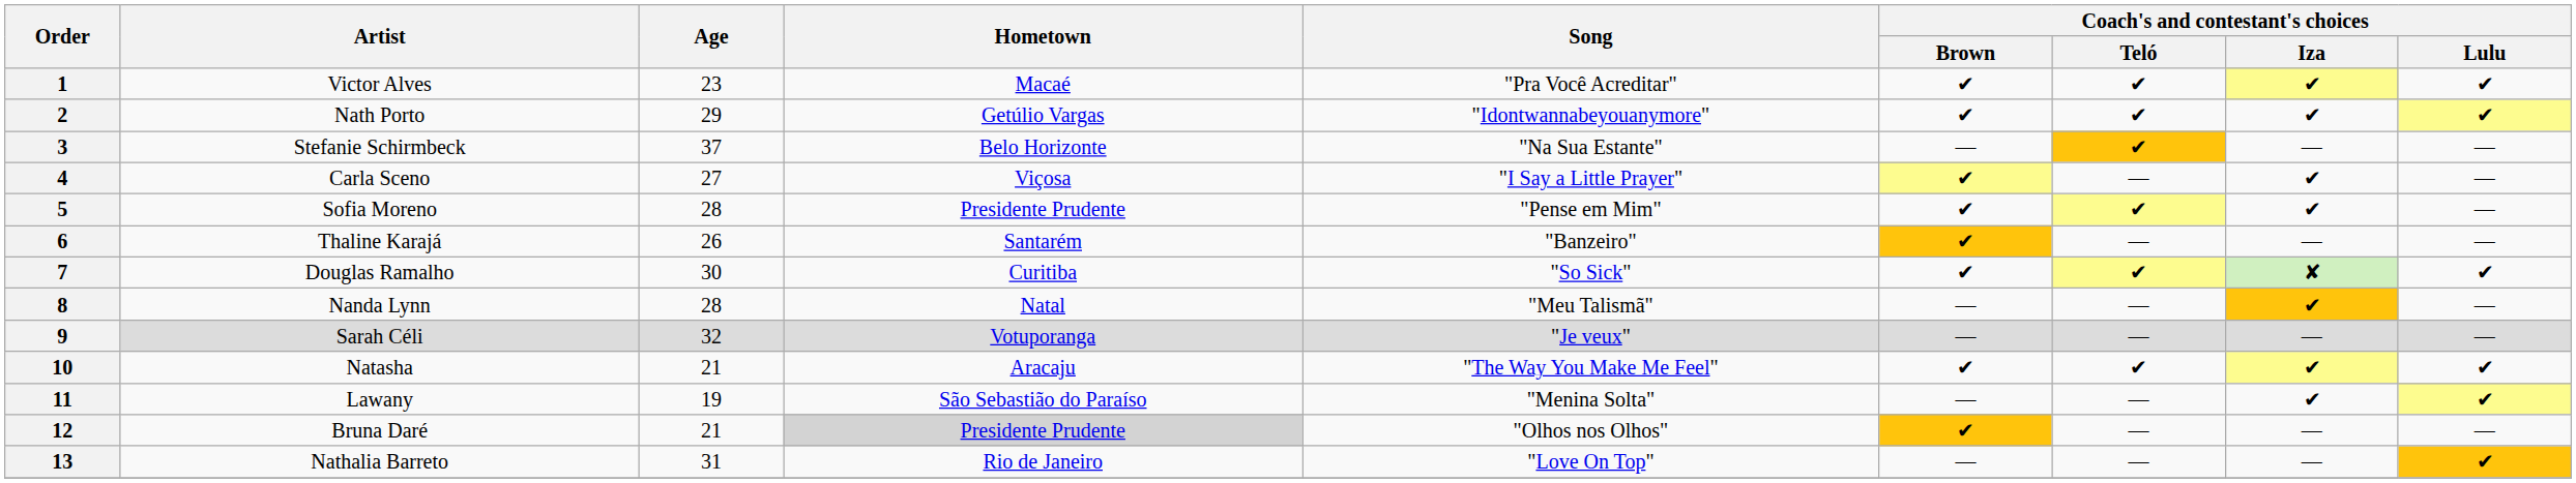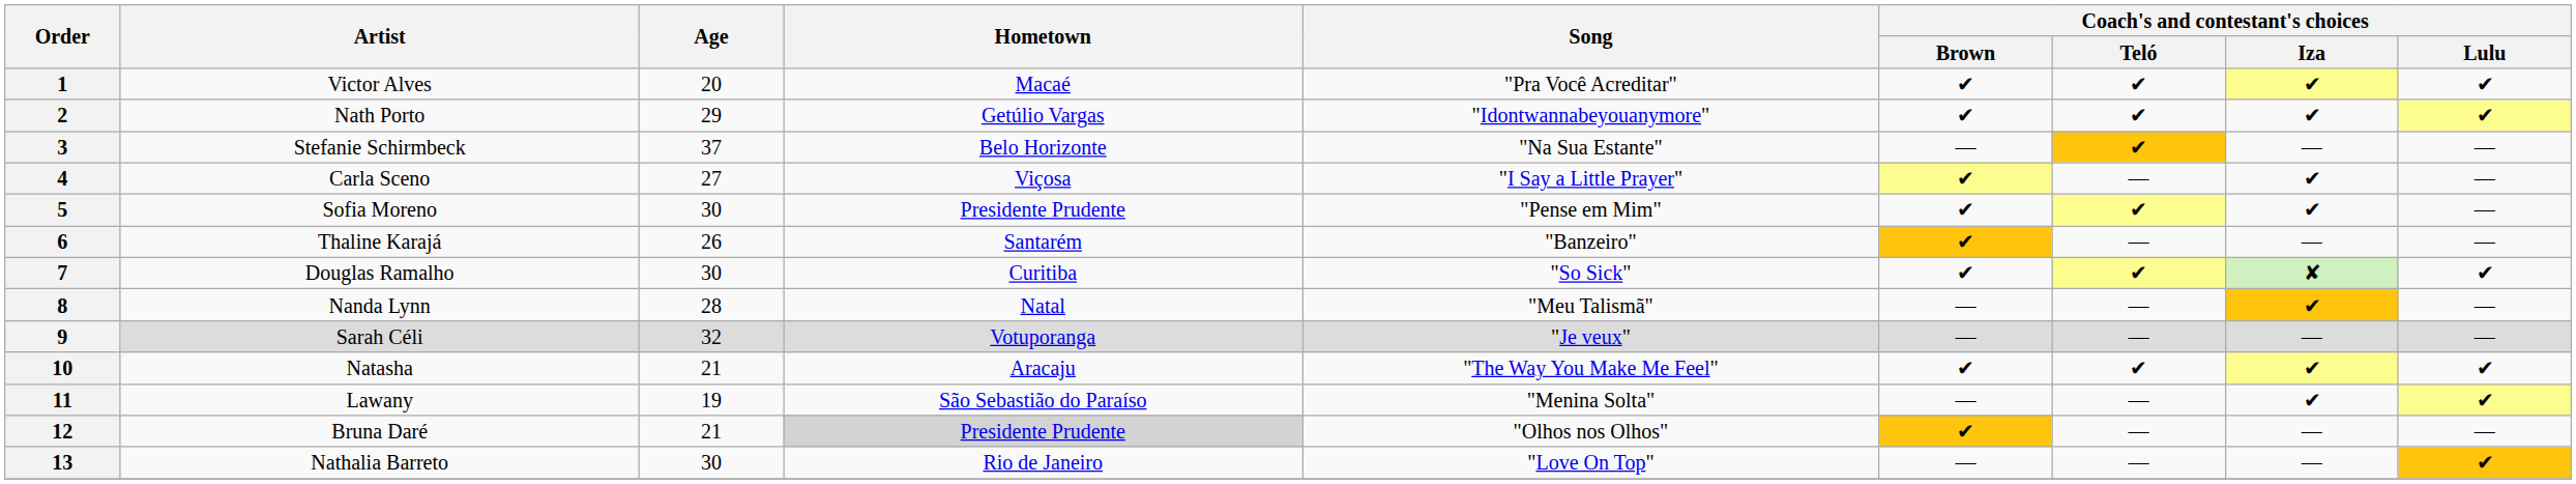 <table class="wikitable" style="text-align:center; line-height:17px; width:100%;">
 <tr>
 <th scope="col" rowspan=2 width="04%">Order</th>
 <th scope="col" rowspan=2 width="18%">Artist</th>
 <th scope="col" rowspan=2 width="05%">Age</th>
 <th scope="col" rowspan=2 width="18%">Hometown</th>
 <th scope="col" rowspan=2 width="20%">Song</th>
 <th scope="col" colspan=4 width="24%">Coach's and contestant's choices</th>
 </tr>
 <tr>
 <th width="6%">Brown</th>
 <th width="6%">Teló</th>
 <th width="6%">Iza</th>
 <th width="6%">Lulu</th>
 </tr>
 <tr>
 <th>1</th>
 <td>Victor Alves</td>
-<td>23</td>
+<td>20</td>
 <td><a href='#'>Macaé</a></td>
 <td>"Pra Você Acreditar"</td>
 <td>✔</td>
 <td>✔</td>
 <td bgcolor=FDFC8F>✔</td>
 <td>✔</td>
 </tr>
 <tr>
 <th>2</th>
 <td>Nath Porto</td>
 <td>29</td>
 <td><a href='#'>Getúlio Vargas</a></td>
 <td>"<a href='#'>Idontwannabeyouanymore</a>"</td>
 <td>✔</td>
 <td>✔</td>
 <td>✔</td>
 <td bgcolor=FDFC8F>✔</td>
 </tr>
 <tr>
 <th>3</th>
 <td>Stefanie Schirmbeck</td>
 <td>37</td>
 <td><a href='#'>Belo Horizonte</a></td>
 <td>"Na Sua Estante"</td>
 <td>—</td>
 <td bgcolor=FFC40C>✔</td>
 <td>—</td>
 <td>—</td>
 </tr>
 <tr>
 <th>4</th>
 <td>Carla Sceno</td>
 <td>27</td>
 <td><a href='#'>Viçosa</a></td>
 <td>"<a href='#'>I Say a Little Prayer</a>"</td>
 <td bgcolor=FDFC8F>✔</td>
 <td>—</td>
 <td>✔</td>
 <td>—</td>
 </tr>
 <tr>
 <th>5</th>
 <td>Sofia Moreno</td>
-<td>28</td>
+<td>30</td>
 <td><a href='#'>Presidente Prudente</a></td>
 <td>"Pense em Mim"</td>
 <td>✔</td>
 <td bgcolor=FDFC8F>✔</td>
 <td>✔</td>
 <td>—</td>
 </tr>
 <tr>
 <th>6</th>
 <td>Thaline Karajá</td>
 <td>26</td>
 <td><a href='#'>Santarém</a></td>
 <td>"Banzeiro"</td>
 <td bgcolor=FFC40C>✔</td>
 <td>—</td>
 <td>—</td>
 <td>—</td>
 </tr>
 <tr>
 <th>7</th>
 <td>Douglas Ramalho</td>
 <td>30</td>
 <td><a href='#'>Curitiba</a></td>
 <td>"<a href='#'>So Sick</a>"</td>
 <td>✔</td>
 <td bgcolor=FDFC8F>✔</td>
 <td bgcolor=D0F0C0>✘</td>
 <td>✔</td>
 </tr>
 <tr>
 <th>8</th>
 <td>Nanda Lynn</td>
 <td>28</td>
 <td><a href='#'>Natal</a></td>
 <td>"Meu Talismã"</td>
 <td>—</td>
 <td>—</td>
 <td bgcolor=FFC40C>✔</td>
 <td>—</td>
 </tr>
 <tr bgcolor=DCDCDC>
 <th>9</th>
 <td>Sarah Céli</td>
 <td>32</td>
 <td><a href='#'>Votuporanga</a></td>
 <td>"<a href='#'>Je veux</a>"</td>
 <td>—</td>
 <td>—</td>
 <td>—</td>
 <td>—</td>
 </tr>
 <tr>
 <th>10</th>
 <td>Natasha</td>
 <td>21</td>
 <td><a href='#'>Aracaju</a></td>
 <td>"<a href='#'>The Way You Make Me Feel</a>"</td>
 <td>✔</td>
 <td>✔</td>
 <td bgcolor=FDFC8F>✔</td>
 <td>✔</td>
 </tr>
 <tr>
 <th>11</th>
 <td>Lawany </td>
 <td>19</td>
 <td><a href='#'>São Sebastião do Paraíso</a></td>
 <td>"Menina Solta"</td>
 <td>—</td>
 <td>—</td>
 <td>✔</td>
 <td bgcolor=FDFC8F>✔</td>
 </tr>
 <tr>
 <th>12</th>
 <td>Bruna Daré</td>
 <td>21</td>
 <td style="background: lightgrey;"><a href='#'>Presidente Prudente</a></td>
 <td>"Olhos nos Olhos"</td>
 <td bgcolor=FFC40C>✔</td>
 <td>—</td>
 <td>—</td>
 <td>—</td>
 </tr>
 <tr>
 <th>13</th>
 <td>Nathalia Barreto</td>
-<td>31</td>
+<td>30</td>
 <td><a href='#'>Rio de Janeiro</a></td>
 <td>"<a href='#'>Love On Top</a>"</td>
 <td>—</td>
 <td>—</td>
 <td>—</td>
 <td bgcolor=FFC40C>✔</td>
 </tr>
 <tr>
 </tr>
 </table>
